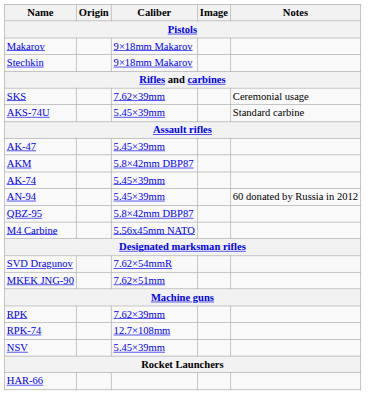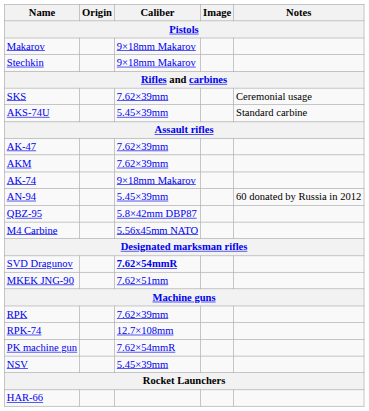 <table class="wikitable">
 <tr>
 <th style="text-align:center;">Name</th>
 <th style="text-align: center;">Origin</th>
 <th style="text-align:l center;">Caliber</th>
 <th style="text-align:l center;">Image</th>
 <th style="text-align: center;">Notes</th>
 </tr>
 <tr>
 <th colspan="5"><a href='#'>Pistols</a></th>
 </tr>
 <tr>
 <td><a href='#'>Makarov</a></td>
 <td></td>
 <td><a href='#'>9×18mm Makarov</a></td>
 <td></td>
 <td></td>
 </tr>
 <tr>
 <td><a href='#'>Stechkin</a></td>
 <td></td>
 <td><a href='#'>9×18mm Makarov</a></td>
 <td></td>
 <td></td>
 </tr>
 <tr>
 <th colspan="5"><a href='#'>Rifles</a> and <a href='#'>carbines</a></th>
 </tr>
 <tr>
 <td><a href='#'>SKS</a></td>
 <td></td>
 <td><a href='#'>7.62×39mm</a></td>
 <td></td>
 <td>Ceremonial usage</td>
 </tr>
 <tr>
 <td><a href='#'>AKS-74U</a></td>
 <td></td>
 <td><a href='#'>5.45×39mm</a></td>
 <td></td>
 <td>Standard carbine</td>
 </tr>
 <tr>
 <th colspan="5"><a href='#'>Assault rifles</a></th>
 </tr>
 <tr>
 <td><a href='#'>AK-47</a></td>
 <td></td>
-<td><a href='#'>5.45×39mm</a></td>
+<td><a href='#'>7.62×39mm</a></td>
 <td></td>
 <td></td>
 </tr>
 <tr>
 <td><a href='#'>AKM</a></td>
 <td></td>
-<td><a href='#'>5.8×42mm DBP87</a></td>
+<td><a href='#'>7.62×39mm</a></td>
 <td></td>
 <td></td>
 </tr>
 <tr>
 <td><a href='#'>AK-74</a></td>
 <td></td>
-<td><a href='#'>5.45×39mm</a></td>
+<td><a href='#'>9×18mm Makarov</a></td>
 <td></td>
 <td></td>
 </tr>
 <tr>
 <td><a href='#'>AN-94</a></td>
 <td></td>
 <td><a href='#'>5.45×39mm</a></td>
 <td></td>
 <td>60 donated by Russia in 2012</td>
 </tr>
 <tr>
 <td><a href='#'>QBZ-95</a></td>
 <td></td>
 <td><a href='#'>5.8×42mm DBP87</a></td>
 <td></td>
 <td></td>
 </tr>
 <tr>
 <td><a href='#'>M4 Carbine</a></td>
 <td></td>
 <td><a href='#'>5.56x45mm NATO</a></td>
 <td></td>
 <td></td>
 </tr>
 <tr>
 <th colspan="5"><a href='#'>Designated marksman rifles</a></th>
 </tr>
 <tr>
 <td><a href='#'>SVD Dragunov</a></td>
 <td></td>
-<td><a href='#'>7.62×54mmR</a></td>
+<td><strong><a href='#'>7.62×54mmR</a></strong></td>
 <td></td>
 <td></td>
 </tr>
 <tr>
 <td><a href='#'>MKEK JNG-90</a></td>
 <td></td>
 <td><a href='#'>7.62×51mm</a></td>
 <td></td>
 <td></td>
 </tr>
 <tr>
 <th colspan="5"><a href='#'>Machine guns</a></th>
 </tr>
 <tr>
 <td><a href='#'>RPK</a></td>
 <td></td>
 <td><a href='#'>7.62×39mm</a></td>
 <td></td>
 <td></td>
 </tr>
 <tr>
 <td><a href='#'>RPK-74</a></td>
 <td></td>
 <td><a href='#'>12.7×108mm</a></td>
 <td></td>
 <td></td>
 </tr>
 <tr>
+<td><a href='#'>PK machine gun</a></td>
+<td></td>
+<td><a href='#'>7.62×54mmR</a></td>
+<td></td>
+<td></td>
+</tr>
+<tr>
 <td><a href='#'>NSV</a></td>
 <td></td>
 <td><a href='#'>5.45×39mm</a></td>
 <td></td>
 <td></td>
 </tr>
 <tr>
 <th colspan="5">Rocket Launchers</th>
 </tr>
 <tr>
 <td><a href='#'>HAR-66</a></td>
 <td></td>
 <td></td>
 <td></td>
 <td></td>
 </tr>
 </table>
